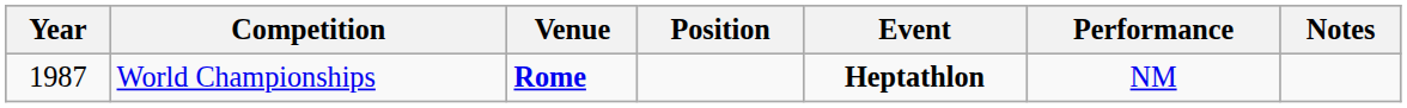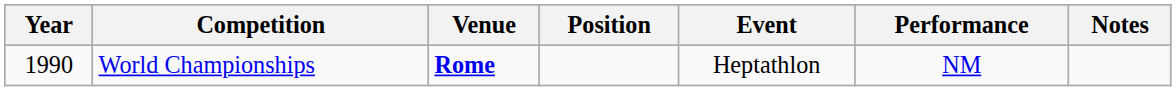 <table class="wikitable" width=55% style="font-size:90%; text-align:center;">
 <tr>
 <th>Year</th>
 <th>Competition</th>
 <th>Venue</th>
 <th>Position</th>
 <th>Event</th>
 <th>Performance</th>
 <th>Notes</th>
 </tr>
 <tr>
-<td>1987</td>
+<td>1990</td>
 <td align=left><a href='#'>World Championships</a></td>
 <td align=left><strong> <a href='#'>Rome</a></strong></td>
 <td></td>
-<td><strong>Heptathlon</strong></td>
+<td>Heptathlon</td>
 <td><a href='#'>NM</a></td>
 <td></td>
 </tr>
 </table>
